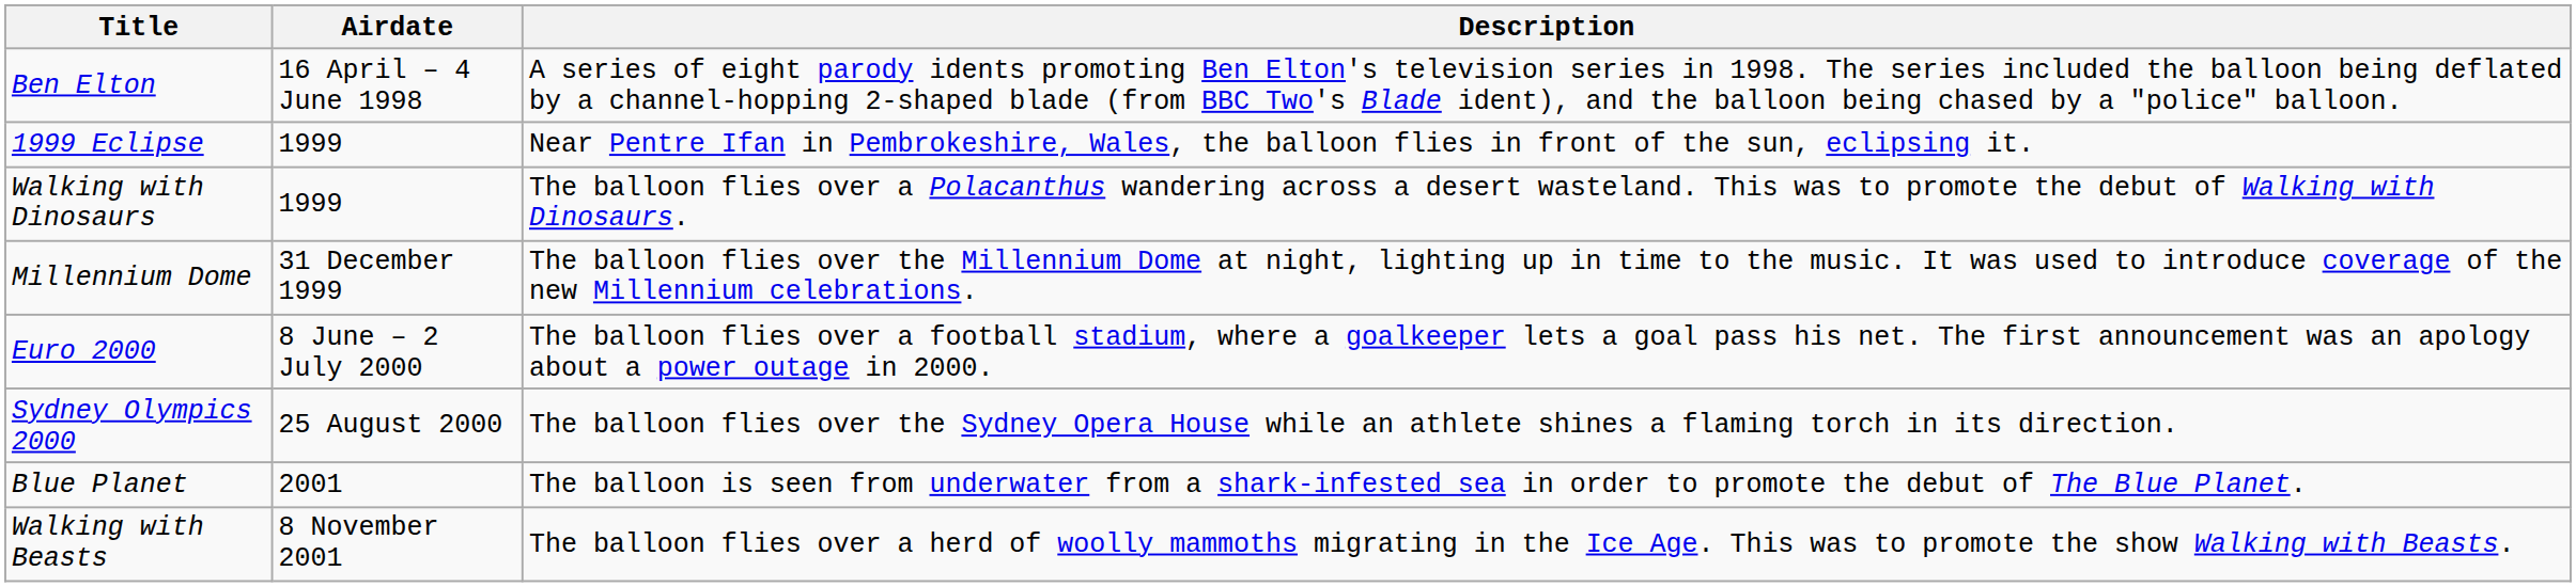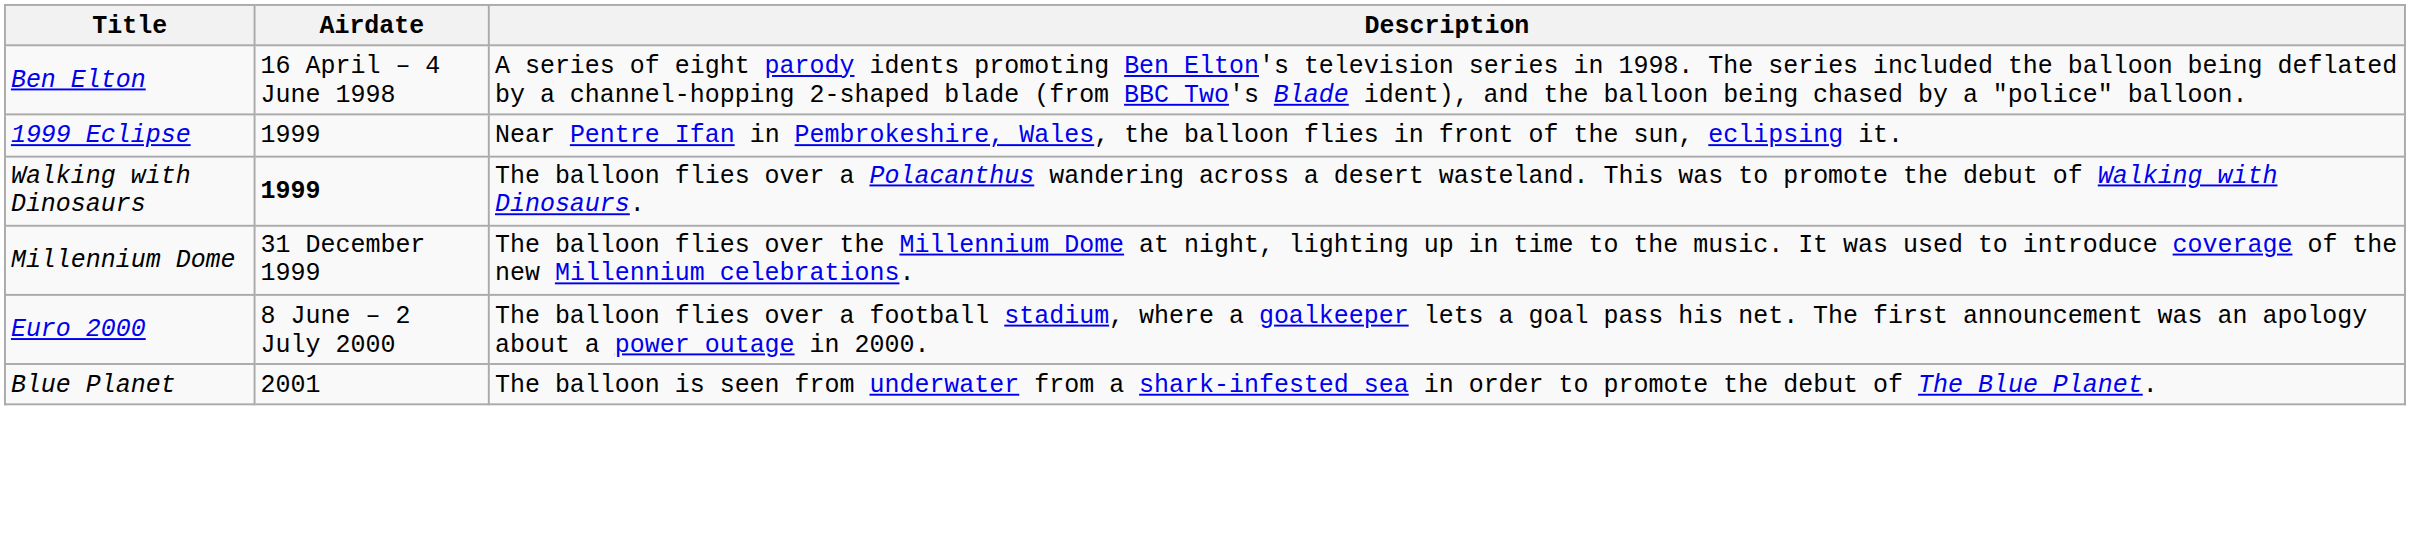 <table class="wikitable">
 <tr>
 <th>Title</th>
 <th>Airdate</th>
 <th>Description</th>
 </tr>
 <tr>
 <td><em><a href='#'>Ben Elton</a></em></td>
 <td>16 April – 4 June 1998</td>
 <td>A series of eight <a href='#'>parody</a> idents promoting <a href='#'>Ben Elton</a>'s television series in 1998. The series included the balloon being deflated by a channel-hopping 2-shaped blade (from <a href='#'>BBC Two</a>'s <em><a href='#'>Blade</a></em> ident), and the balloon being chased by a "police" balloon.</td>
 </tr>
 <tr>
 <td><em><a href='#'>1999 Eclipse</a></em></td>
 <td>1999</td>
 <td>Near <a href='#'>Pentre Ifan</a> in <a href='#'>Pembrokeshire, Wales</a>, the balloon flies in front of the sun, <a href='#'>eclipsing</a> it.</td>
 </tr>
 <tr>
 <td><em>Walking with Dinosaurs</em></td>
-<td>1999</td>
+<td><strong>1999</strong></td>
 <td>The balloon flies over a <em><a href='#'>Polacanthus</a></em> wandering across a desert wasteland. This was to promote the debut of <em><a href='#'>Walking with Dinosaurs</a></em>.</td>
 </tr>
 <tr>
 <td><em>Millennium Dome</em></td>
 <td>31 December 1999</td>
 <td>The balloon flies over the <a href='#'>Millennium Dome</a> at night,  lighting up in time to the music. It was used to introduce <a href='#'>coverage</a> of the new <a href='#'>Millennium celebrations</a>.</td>
 </tr>
 <tr>
 <td><em><a href='#'>Euro 2000</a></em></td>
 <td>8 June – 2 July 2000</td>
 <td>The balloon flies over a football <a href='#'>stadium</a>, where a <a href='#'>goalkeeper</a> lets a goal pass his net. The first announcement was an apology about a <a href='#'>power outage</a> in 2000.</td>
 </tr>
 <tr>
-<td><em><a href='#'>Sydney Olympics 2000</a></em></td>
-<td>25 August 2000</td>
-<td>The balloon flies over the <a href='#'>Sydney Opera House</a> while an athlete shines a flaming torch in its direction.</td>
-</tr>
-<tr>
 <td><em>Blue Planet</em></td>
 <td>2001</td>
 <td>The balloon is seen from <a href='#'>underwater</a> from a <a href='#'>shark-infested sea</a> in order to promote the debut of <em><a href='#'>The Blue Planet</a></em>.</td>
 </tr>
-<tr>
-<td><em>Walking with Beasts</em></td>
-<td>8 November 2001</td>
-<td>The balloon flies over a herd of <a href='#'>woolly mammoths</a> migrating in the <a href='#'>Ice Age</a>. This was to promote the show <em><a href='#'>Walking with Beasts</a></em>.</td>
-</tr>
 </table>
